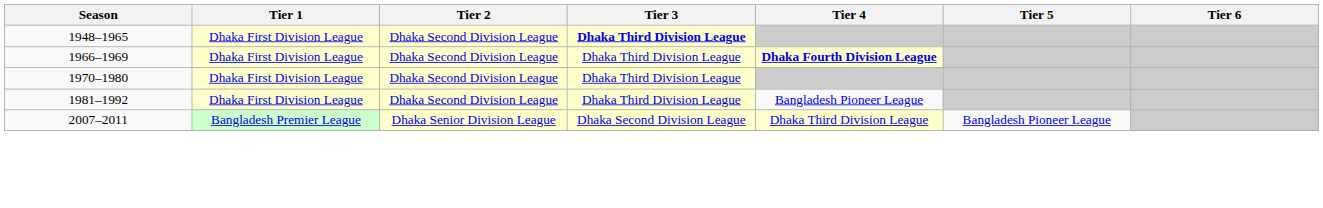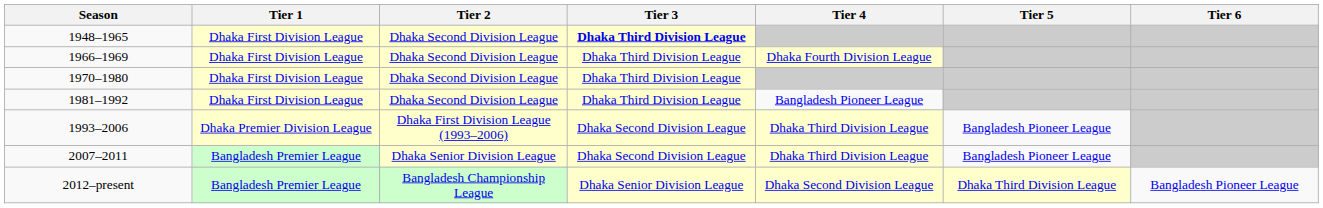 <table class="wikitable" style="text-align: center; width:100%;">
 <tr>
 <th width="10%">Season</th>
 <th width="10%">Tier 1</th>
 <th width="10%">Tier 2</th>
 <th width="10%">Tier 3</th>
 <th width="10%">Tier 4</th>
 <th width="10%">Tier 5</th>
 <th width="10%">Tier 6</th>
 </tr>
 <tr>
 <td>1948–1965</td>
 <td bgcolor=#ffffcc><a href='#'>Dhaka First Division League</a></td>
 <td bgcolor=#ffffcc><a href='#'>Dhaka Second Division League</a></td>
 <td bgcolor=#ffffcc><strong><a href='#'>Dhaka Third Division League</a></strong></td>
 <td bgcolor=#cccccc></td>
 <td bgcolor=#cccccc></td>
 <td bgcolor=#cccccc></td>
 </tr>
 <tr>
 <td>1966–1969</td>
 <td bgcolor=#ffffcc><a href='#'>Dhaka First Division League</a></td>
 <td bgcolor=#ffffcc><a href='#'>Dhaka Second Division League</a></td>
 <td bgcolor=#ffffcc><a href='#'>Dhaka Third Division League</a></td>
-<td bgcolor=#ffffcc><strong><a href='#'>Dhaka Fourth Division League</a></strong></td>
+<td bgcolor=#ffffcc><a href='#'>Dhaka Fourth Division League</a></td>
 <td bgcolor=#cccccc></td>
 <td bgcolor=#cccccc></td>
 </tr>
 <tr>
 <td>1970–1980</td>
 <td bgcolor=#ffffcc><a href='#'>Dhaka First Division League</a></td>
 <td bgcolor=#ffffcc><a href='#'>Dhaka Second Division League</a></td>
 <td bgcolor=#ffffcc><a href='#'>Dhaka Third Division League</a></td>
 <td bgcolor=#cccccc></td>
 <td bgcolor=#cccccc></td>
 <td bgcolor=#cccccc></td>
 </tr>
 <tr>
 <td>1981–1992</td>
 <td bgcolor=#ffffcc><a href='#'>Dhaka First Division League</a></td>
 <td bgcolor=#ffffcc><a href='#'>Dhaka Second Division League</a></td>
 <td bgcolor=#ffffcc><a href='#'>Dhaka Third Division League</a></td>
 <td><a href='#'>Bangladesh Pioneer League</a></td>
 <td bgcolor=#cccccc></td>
 <td bgcolor=#cccccc></td>
 </tr>
 <tr>
+<td>1993–2006</td>
+<td bgcolor=#ffffcc><a href='#'>Dhaka Premier Division League</a></td>
+<td bgcolor=#ffffcc><a href='#'>Dhaka First Division League (1993–2006)</a></td>
+<td bgcolor=#ffffcc><a href='#'>Dhaka Second Division League</a></td>
+<td bgcolor=#ffffcc><a href='#'>Dhaka Third Division League</a></td>
+<td><a href='#'>Bangladesh Pioneer League</a></td>
+<td bgcolor=#cccccc></td>
+</tr>
+<tr>
 <td>2007–2011</td>
 <td bgcolor=#ccffcc><a href='#'>Bangladesh Premier League</a></td>
 <td bgcolor=#ffffcc><a href='#'>Dhaka Senior Division League</a></td>
 <td bgcolor=#ffffcc><a href='#'>Dhaka Second Division League</a></td>
 <td bgcolor=#ffffcc><a href='#'>Dhaka Third Division League</a></td>
 <td><a href='#'>Bangladesh Pioneer League</a></td>
 <td bgcolor=#cccccc></td>
 </tr>
+<tr>
+<td>2012–present</td>
+<td bgcolor=#ccffcc><a href='#'>Bangladesh Premier League</a></td>
+<td bgcolor=#ccffcc><a href='#'>Bangladesh Championship League</a></td>
+<td bgcolor=#ffffcc><a href='#'>Dhaka Senior Division League</a></td>
+<td bgcolor=#ffffcc><a href='#'>Dhaka Second Division League</a></td>
+<td bgcolor=#ffffcc><a href='#'>Dhaka Third Division League</a></td>
+<td><a href='#'>Bangladesh Pioneer League</a></td>
+</tr>
 </table>
